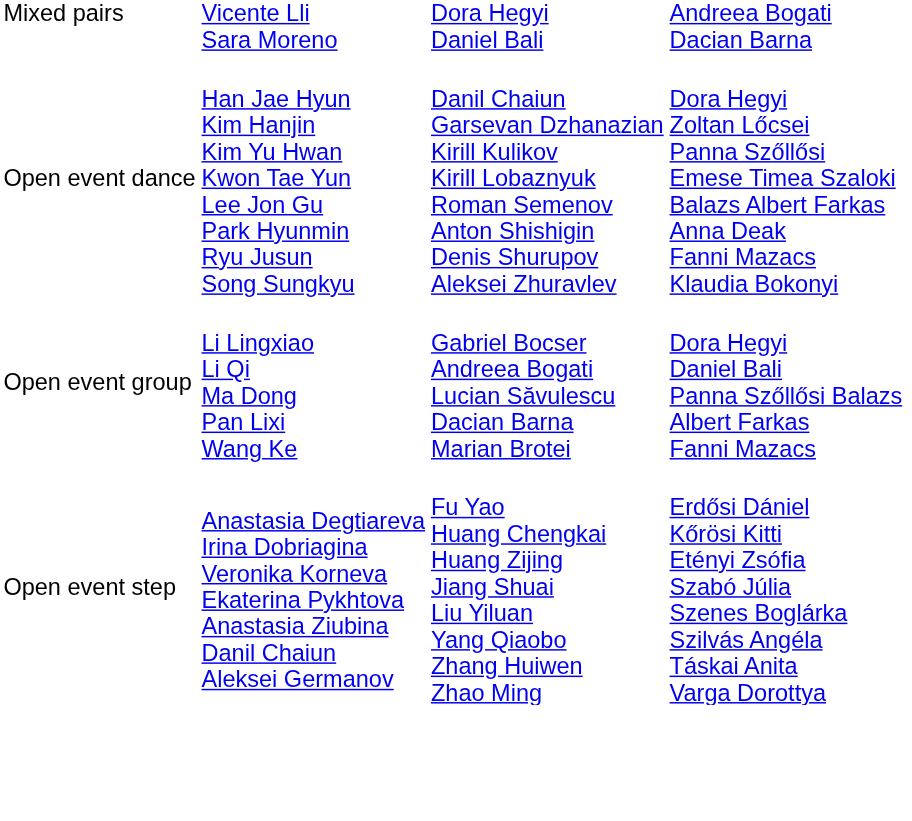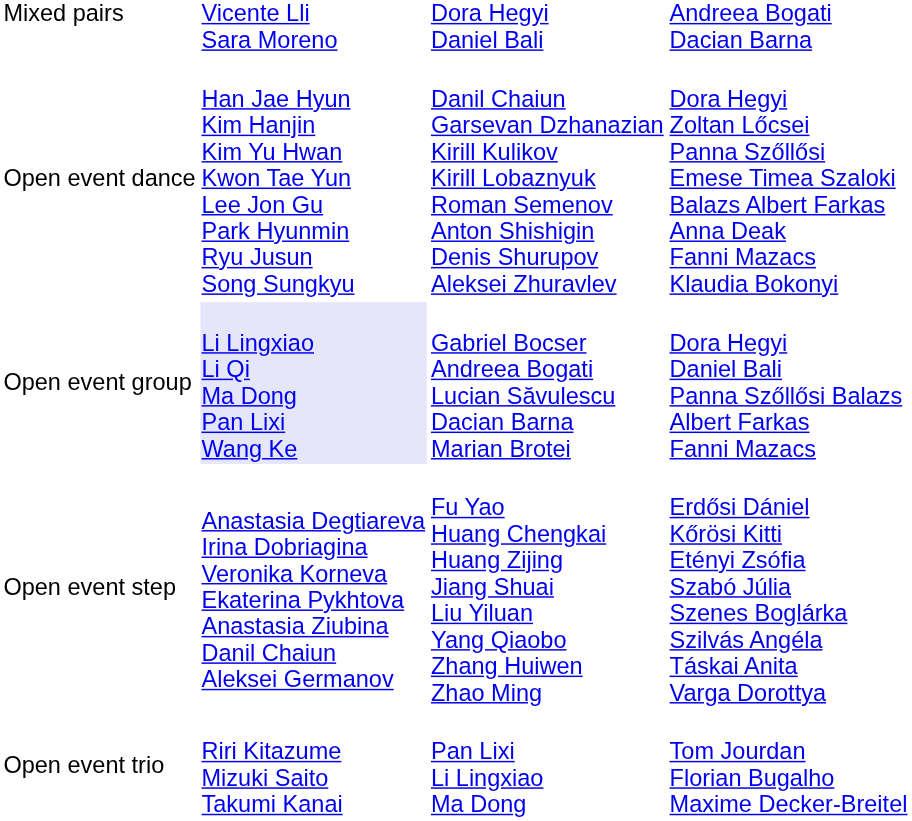 <table>
 <tr>
 <td>Mixed pairs<br></td>
 <td><br><a href='#'>Vicente Lli</a><br><a href='#'>Sara Moreno</a></td>
 <td><br><a href='#'>Dora Hegyi</a><br><a href='#'>Daniel Bali</a></td>
 <td><br><a href='#'>Andreea Bogati</a><br><a href='#'>Dacian Barna</a></td>
 </tr>
 <tr>
 <td>Open event dance<br></td>
 <td><br><a href='#'>Han Jae Hyun</a><br><a href='#'>Kim Hanjin</a><br><a href='#'>Kim Yu Hwan</a><br><a href='#'>Kwon Tae Yun</a><br><a href='#'>Lee Jon Gu</a><br><a href='#'>Park Hyunmin</a><br><a href='#'>Ryu Jusun</a><br><a href='#'>Song Sungkyu</a></td>
 <td><br><a href='#'>Danil Chaiun</a><br><a href='#'>Garsevan Dzhanazian</a><br><a href='#'>Kirill Kulikov</a><br><a href='#'>Kirill Lobaznyuk</a><br><a href='#'>Roman Semenov</a><br><a href='#'>Anton Shishigin</a><br><a href='#'>Denis Shurupov</a><br><a href='#'>Aleksei Zhuravlev</a></td>
 <td><br><a href='#'>Dora Hegyi</a><br><a href='#'>Zoltan Lőcsei</a><br><a href='#'>Panna Szőllősi</a><br><a href='#'>Emese Timea Szaloki</a><br><a href='#'>Balazs Albert Farkas</a><br><a href='#'>Anna Deak</a><br><a href='#'>Fanni Mazacs</a><br><a href='#'>Klaudia Bokonyi</a></td>
 </tr>
 <tr>
 <td>Open event group<br></td>
-<td><br><a href='#'>Li Lingxiao</a><br><a href='#'>Li Qi</a><br><a href='#'>Ma Dong</a><br><a href='#'>Pan Lixi</a><br><a href='#'>Wang Ke</a></td>
+<td style="background: lavender;"><br><a href='#'>Li Lingxiao</a><br><a href='#'>Li Qi</a><br><a href='#'>Ma Dong</a><br><a href='#'>Pan Lixi</a><br><a href='#'>Wang Ke</a></td>
 <td><br><a href='#'>Gabriel Bocser</a><br><a href='#'>Andreea Bogati</a><br><a href='#'>Lucian Săvulescu</a><br><a href='#'>Dacian Barna</a><br><a href='#'>Marian Brotei</a></td>
 <td><br><a href='#'>Dora Hegyi</a><br><a href='#'>Daniel Bali</a><br><a href='#'>Panna Szőllősi Balazs</a><br><a href='#'>Albert Farkas</a><br><a href='#'>Fanni Mazacs</a></td>
 </tr>
 <tr>
 <td>Open event step<br></td>
 <td><br><a href='#'>Anastasia Degtiareva</a><br><a href='#'>Irina Dobriagina</a><br><a href='#'>Veronika Korneva</a><br><a href='#'>Ekaterina Pykhtova</a><br><a href='#'>Anastasia Ziubina</a><br><a href='#'>Danil Chaiun</a><br><a href='#'>Aleksei Germanov</a></td>
 <td><br><a href='#'>Fu Yao</a><br><a href='#'>Huang Chengkai</a><br><a href='#'>Huang Zijing</a><br><a href='#'>Jiang Shuai</a><br><a href='#'>Liu Yiluan </a><br><a href='#'>Yang Qiaobo</a><br><a href='#'>Zhang Huiwen</a><br><a href='#'>Zhao Ming</a></td>
 <td><br><a href='#'>Erdősi Dániel</a><br><a href='#'>Kőrösi Kitti</a><br><a href='#'>Etényi Zsófia</a><br><a href='#'>Szabó Júlia</a><br><a href='#'>Szenes Boglárka</a><br><a href='#'>Szilvás Angéla</a><br><a href='#'>Táskai Anita</a><br><a href='#'>Varga Dorottya</a></td>
 </tr>
+<tr>
+<td>Open event trio<br></td>
+<td><br><a href='#'>Riri Kitazume</a><br><a href='#'>Mizuki Saito</a><br><a href='#'>Takumi Kanai</a></td>
+<td><br><a href='#'>Pan Lixi</a><br><a href='#'>Li Lingxiao</a><br><a href='#'>Ma Dong</a></td>
+<td><br><a href='#'>Tom Jourdan</a><br><a href='#'>Florian Bugalho</a><br><a href='#'>Maxime Decker-Breitel</a></td>
+</tr>
 </table>
